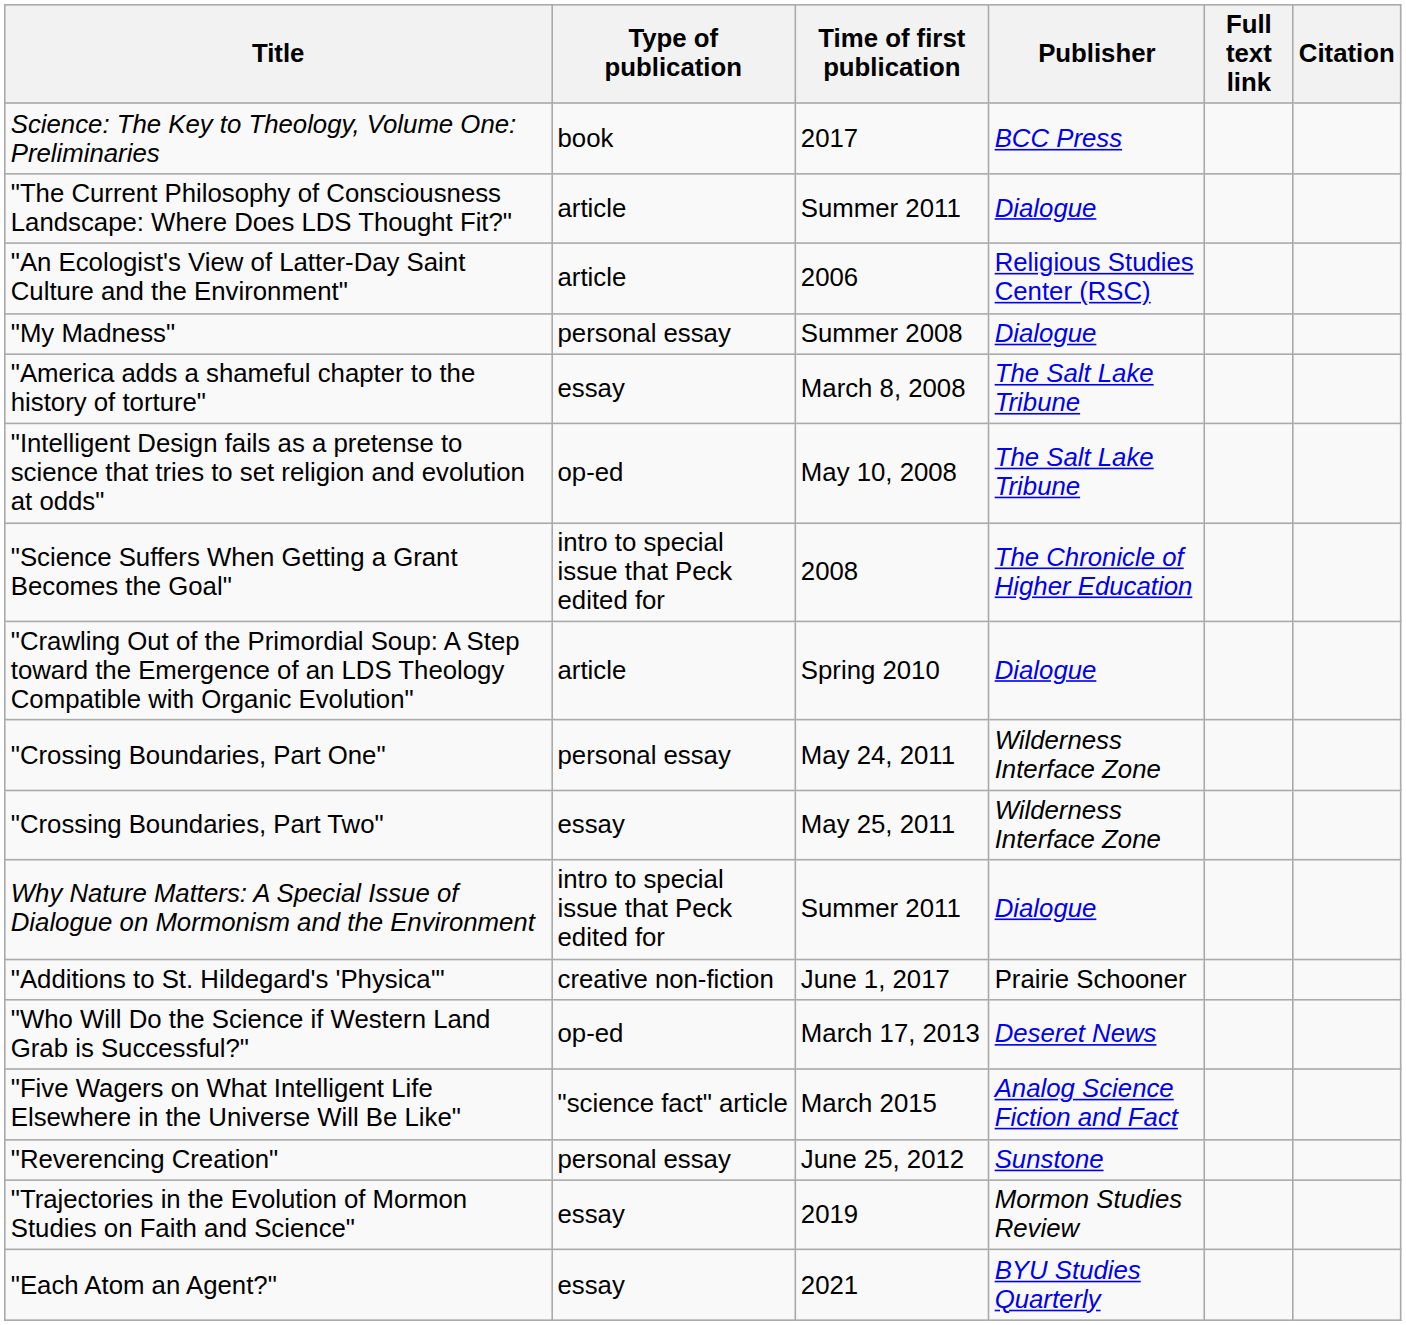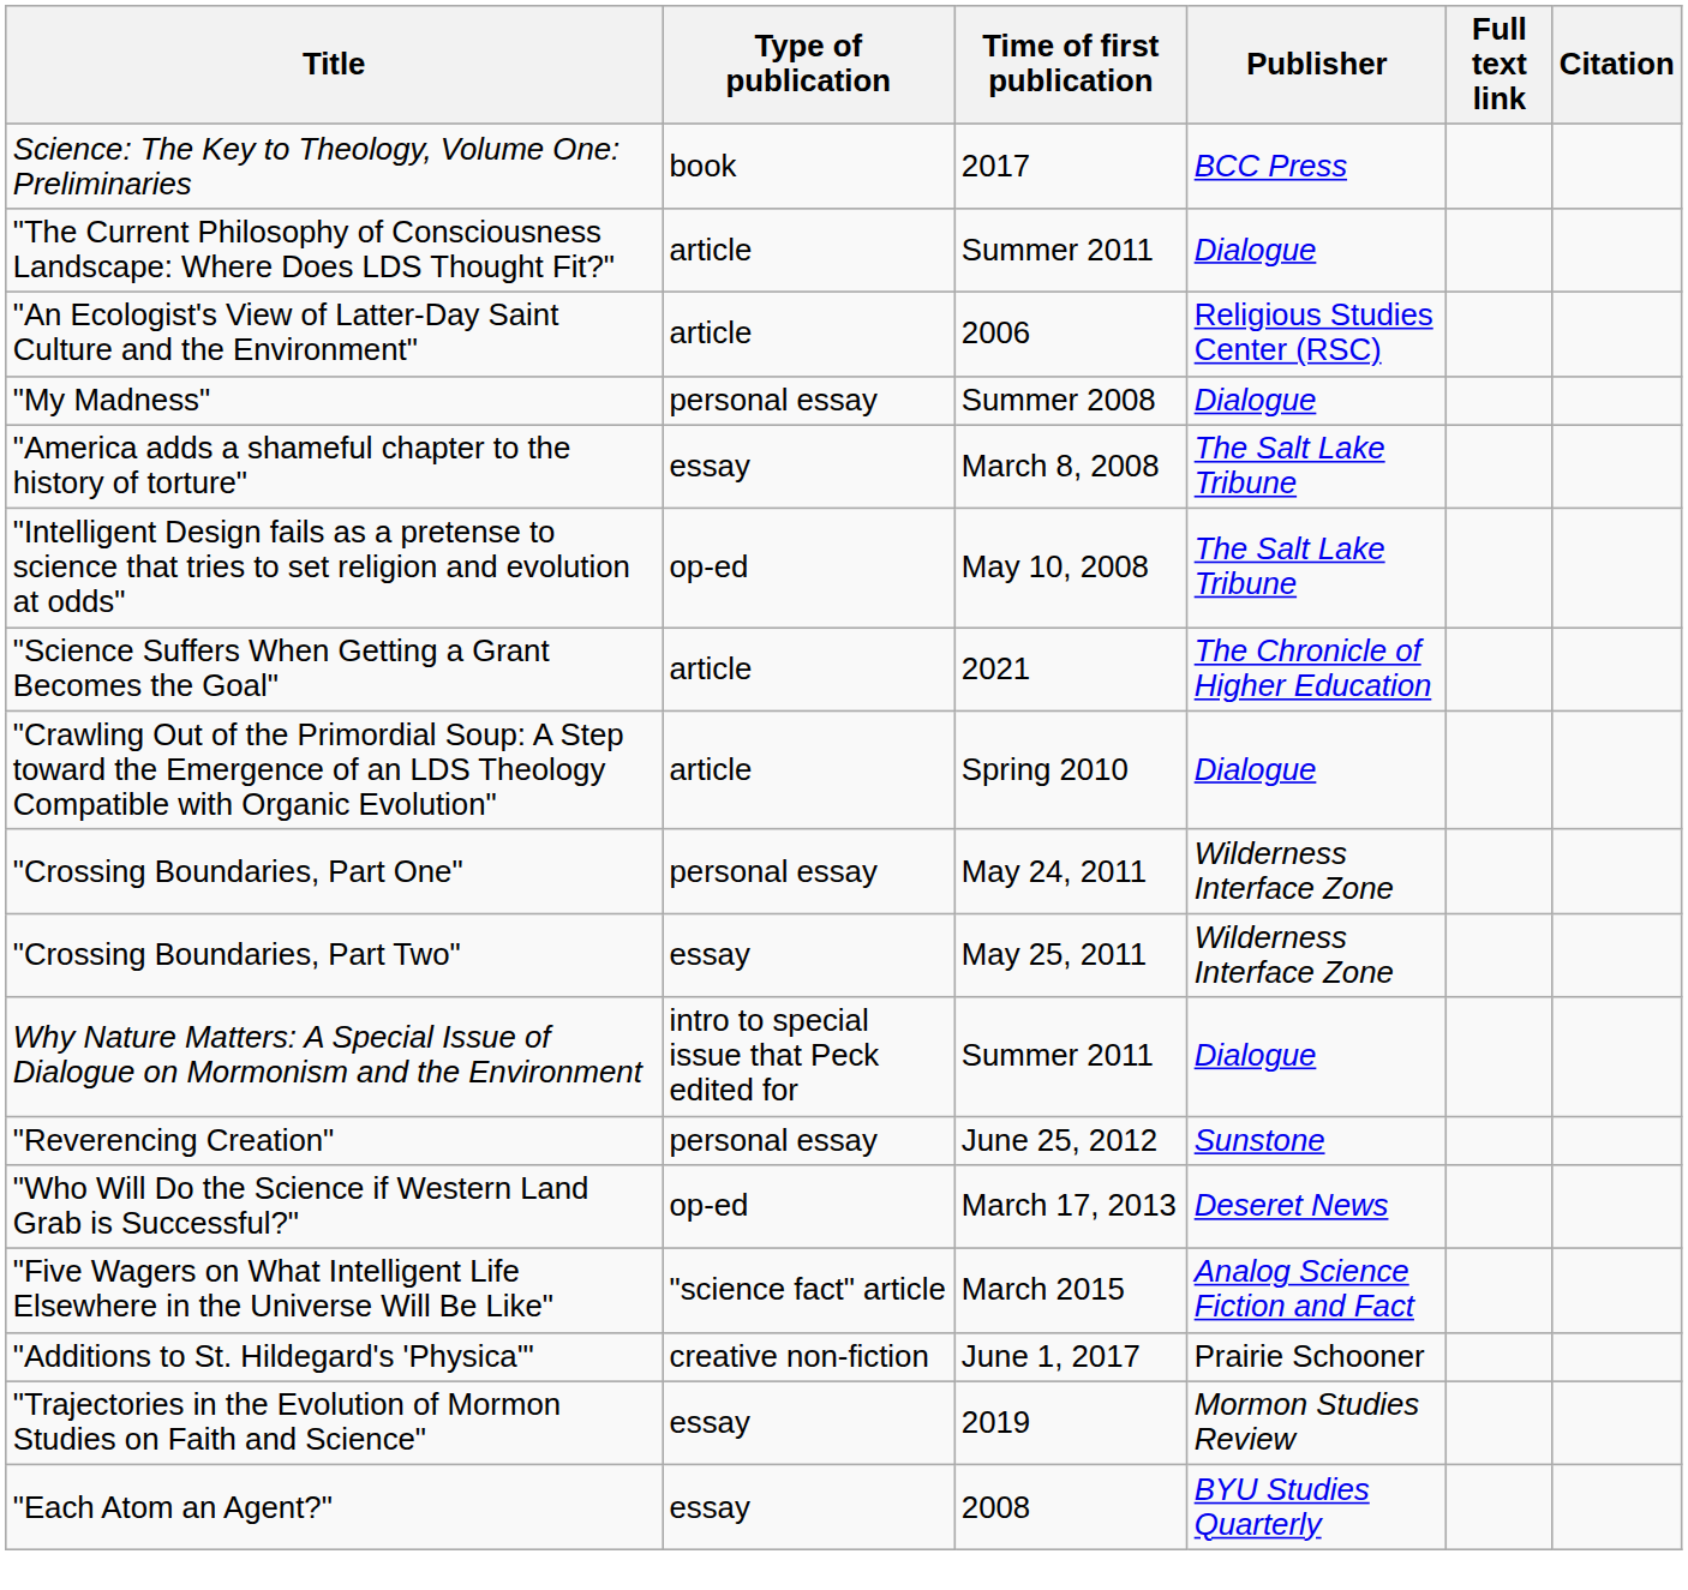 <table class="wikitable">
 <tr>
 <th>Title</th>
 <th>Type of publication</th>
 <th>Time of first publication</th>
 <th>Publisher</th>
 <th>Full text link</th>
 <th>Citation</th>
 </tr>
 <tr>
 <td><em>Science: The Key to Theology, Volume One: Preliminaries</em></td>
 <td>book</td>
 <td>2017</td>
 <td><em><a href='#'>BCC Press</a></em></td>
 <td></td>
 <td></td>
 </tr>
 <tr>
 <td>"The Current Philosophy of Consciousness Landscape: Where Does LDS Thought Fit?"</td>
 <td>article</td>
 <td>Summer 2011</td>
 <td><a href='#'><em>Dialogue</em></a></td>
 <td></td>
 <td></td>
 </tr>
 <tr>
 <td>"An Ecologist's View of Latter-Day Saint Culture and the Environment"</td>
 <td>article</td>
 <td>2006</td>
 <td><a href='#'>Religious Studies Center (RSC)</a></td>
 <td></td>
 <td></td>
 </tr>
 <tr>
 <td>"My Madness"</td>
 <td>personal essay</td>
 <td>Summer 2008</td>
 <td><a href='#'><em>Dialogue</em></a></td>
 <td></td>
 <td></td>
 </tr>
 <tr>
 <td>"America adds a shameful chapter to the history of torture"</td>
 <td>essay</td>
 <td>March 8, 2008</td>
 <td><em><a href='#'>The Salt Lake Tribune</a></em></td>
 <td></td>
 <td></td>
 </tr>
 <tr>
 <td>"Intelligent Design fails as a pretense to science that tries to set religion and evolution at odds"</td>
 <td>op-ed</td>
 <td>May 10, 2008</td>
 <td><em><a href='#'>The Salt Lake Tribune</a></em></td>
 <td></td>
 <td></td>
 </tr>
 <tr>
 <td>"Science Suffers When Getting a Grant Becomes the Goal"</td>
-<td>intro to special issue that Peck edited for</td>
-<td>2008</td>
+<td>article</td>
+<td>2021</td>
 <td><em><a href='#'>The Chronicle of Higher Education</a></em></td>
 <td></td>
 <td></td>
 </tr>
 <tr>
 <td>"Crawling Out of the Primordial Soup: A Step toward the Emergence of an LDS Theology Compatible with Organic Evolution"</td>
 <td>article</td>
 <td>Spring 2010</td>
 <td><em><a href='#'>Dialogue</a></em></td>
 <td></td>
 <td></td>
 </tr>
 <tr>
 <td>"Crossing Boundaries, Part One"</td>
 <td>personal essay</td>
 <td>May 24, 2011</td>
 <td><em>Wilderness Interface Zone</em></td>
 <td></td>
 <td></td>
 </tr>
 <tr>
 <td>"Crossing Boundaries, Part Two"</td>
 <td>essay</td>
 <td>May 25, 2011</td>
 <td><em>Wilderness Interface Zone</em></td>
 <td></td>
 <td></td>
 </tr>
 <tr>
 <td><em>Why Nature Matters: A Special Issue of Dialogue on Mormonism and the Environment</em></td>
 <td>intro to special issue that Peck edited for</td>
 <td>Summer 2011</td>
 <td><em><a href='#'>Dialogue</a></em></td>
 <td></td>
 <td></td>
 </tr>
 <tr>
-<td>"Additions to St. Hildegard's 'Physica'"</td>
-<td>creative non-fiction</td>
-<td>June 1, 2017</td>
-<td>Prairie Schooner</td>
+<td>"Reverencing Creation"</td>
+<td>personal essay</td>
+<td>June 25, 2012</td>
+<td><em><a href='#'>Sunstone</a></em></td>
 <td></td>
 <td></td>
 </tr>
 <tr>
 <td>"Who Will Do the Science if Western Land Grab is Successful?"</td>
 <td>op-ed</td>
 <td>March 17, 2013</td>
 <td><em><a href='#'>Deseret News</a></em></td>
 <td></td>
 <td></td>
 </tr>
 <tr>
 <td>"Five Wagers on What Intelligent Life Elsewhere in the Universe Will Be Like"</td>
 <td>"science fact" article</td>
 <td>March 2015</td>
 <td><em><a href='#'>Analog Science Fiction and Fact</a></em></td>
 <td></td>
 <td></td>
 </tr>
 <tr>
-<td>"Reverencing Creation"</td>
-<td>personal essay</td>
-<td>June 25, 2012</td>
-<td><em><a href='#'>Sunstone</a></em></td>
+<td>"Additions to St. Hildegard's 'Physica'"</td>
+<td>creative non-fiction</td>
+<td>June 1, 2017</td>
+<td>Prairie Schooner</td>
 <td></td>
 <td></td>
 </tr>
 <tr>
 <td>"Trajectories in the Evolution of Mormon Studies on Faith and Science"</td>
 <td>essay</td>
 <td>2019</td>
 <td><em>Mormon Studies Review</em></td>
 <td></td>
 <td></td>
 </tr>
 <tr>
 <td>"Each Atom an Agent?"</td>
 <td>essay</td>
-<td>2021</td>
+<td>2008</td>
 <td><em><a href='#'>BYU Studies Quarterly</a></em></td>
 <td></td>
 <td></td>
 </tr>
 </table>
